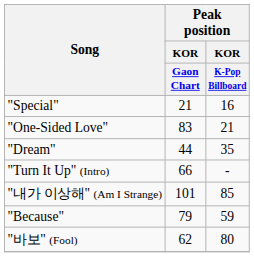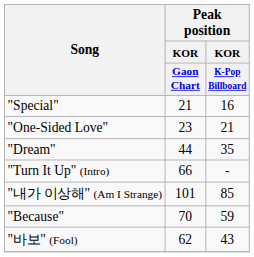 <table class="wikitable sortable" style="text-align:center;">
 <tr>
 <th rowspan="3">Song</th>
 <th colspan="9">Peak position</th>
 </tr>
 <tr>
 <th colspan="1" width="40"><small>KOR</small></th>
 <th colspan width="40"><small>KOR</small></th>
 </tr>
 <tr style="font-size:smaller;">
 <th><a href='#'>Gaon Chart</a></th>
 <th width="40"><small><a href='#'>K-Pop</a> <a href='#'>Billboard</a></small></th>
 </tr>
 <tr>
 <td align="left">"Special"</td>
 <td>21</td>
 <td>16</td>
 </tr>
 <tr>
 <td align="left">"One-Sided Love"</td>
-<td>83</td>
+<td>23</td>
 <td>21</td>
 </tr>
 <tr>
 <td align="left">"Dream"</td>
 <td>44</td>
 <td>35</td>
 </tr>
 <tr>
 <td align="left">"Turn It Up" <small> (Intro) </small></td>
 <td>66</td>
 <td>-</td>
 </tr>
 <tr>
 <td align="left">"내가 이상해" <small> (Am I Strange) </small></td>
 <td>101</td>
 <td>85</td>
 </tr>
 <tr>
 <td align="left">"Because"</td>
-<td>79</td>
+<td>70</td>
 <td>59</td>
 </tr>
 <tr>
 <td align="left">"바보" <small> (Fool) </small></td>
 <td>62</td>
-<td>80</td>
+<td>43</td>
 </tr>
 <tr>
 </tr>
 </table>
